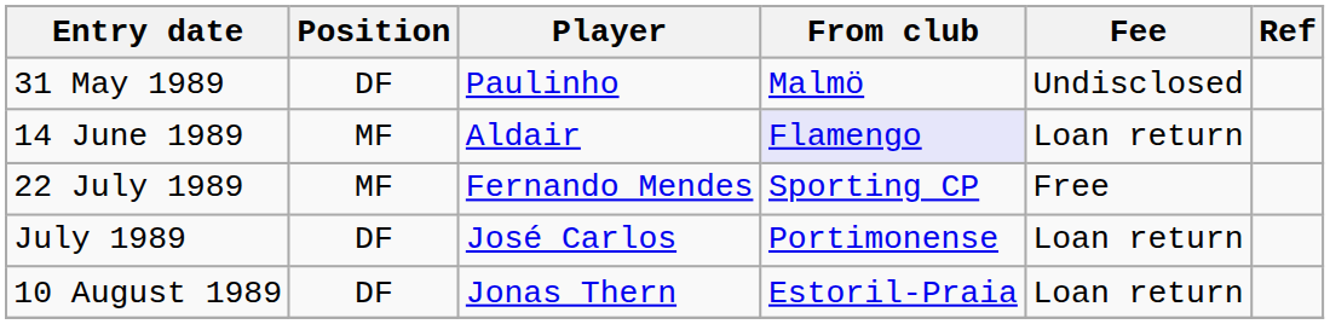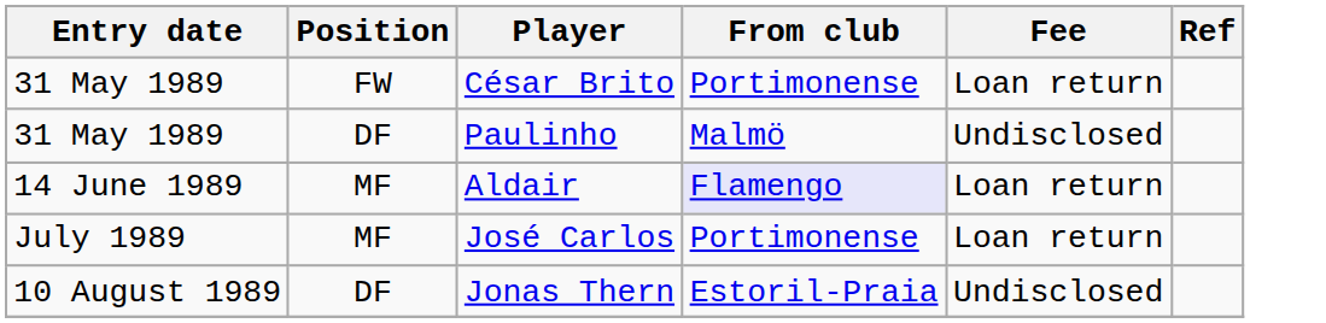 <table class="wikitable">
 <tr>
 <th>Entry date</th>
 <th>Position</th>
 <th>Player</th>
 <th>From club</th>
 <th>Fee</th>
 <th>Ref</th>
+</tr>
+<tr>
+<td>31 May 1989</td>
+<td style="text-align:center;">FW</td>
+<td style="text-align:left;"><a href='#'>César Brito</a></td>
+<td style="text-align:left;"><a href='#'>Portimonense</a></td>
+<td>Loan return</td>
+<td></td>
 </tr>
 <tr>
 <td>31 May 1989</td>
 <td style="text-align:center;">DF</td>
 <td style="text-align:left;"><a href='#'>Paulinho</a></td>
 <td style="text-align:left;"><a href='#'>Malmö</a></td>
 <td>Undisclosed</td>
 <td></td>
 </tr>
 <tr>
 <td>14 June 1989</td>
 <td style="text-align:center;">MF</td>
 <td style="text-align:left;"><a href='#'>Aldair</a></td>
 <td style="background: lavender; text-align:left;"><a href='#'>Flamengo</a></td>
 <td>Loan return</td>
 <td></td>
 </tr>
 <tr>
-<td>22 July 1989</td>
+<td>July 1989</td>
 <td style="text-align:center;">MF</td>
-<td style="text-align:left;"><a href='#'>Fernando Mendes</a></td>
-<td style="text-align:left;"><a href='#'>Sporting CP</a></td>
-<td>Free</td>
-<td></td>
-</tr>
-<tr>
-<td>July 1989</td>
-<td style="text-align:center;">DF</td>
 <td style="text-align:left;"><a href='#'>José Carlos</a></td>
 <td style="text-align:left;"><a href='#'>Portimonense</a></td>
 <td>Loan return</td>
 <td></td>
 </tr>
 <tr>
 <td>10 August 1989</td>
 <td style="text-align:center;">DF</td>
 <td style="text-align:left;"><a href='#'>Jonas Thern</a></td>
 <td style="text-align:left;"><a href='#'>Estoril-Praia</a></td>
-<td>Loan return</td>
+<td>Undisclosed</td>
 <td></td>
 </tr>
 <tr>
 </tr>
 </table>
